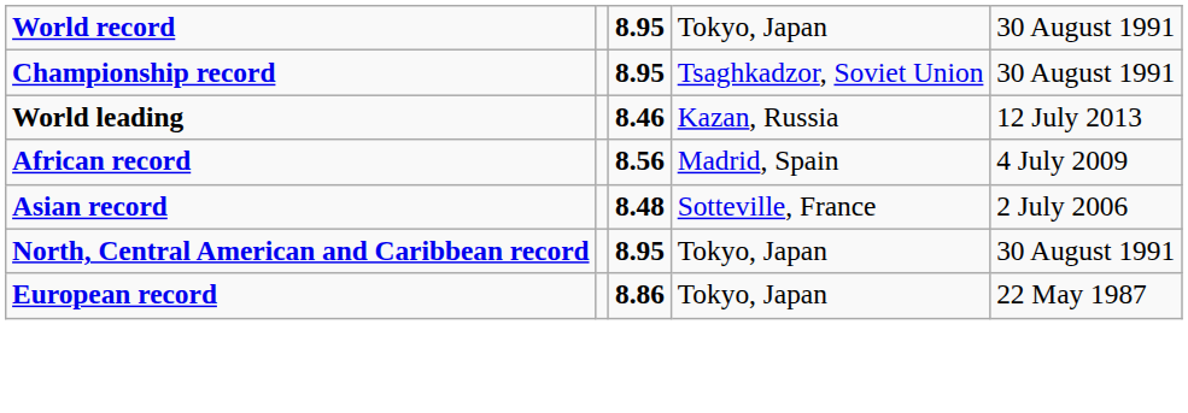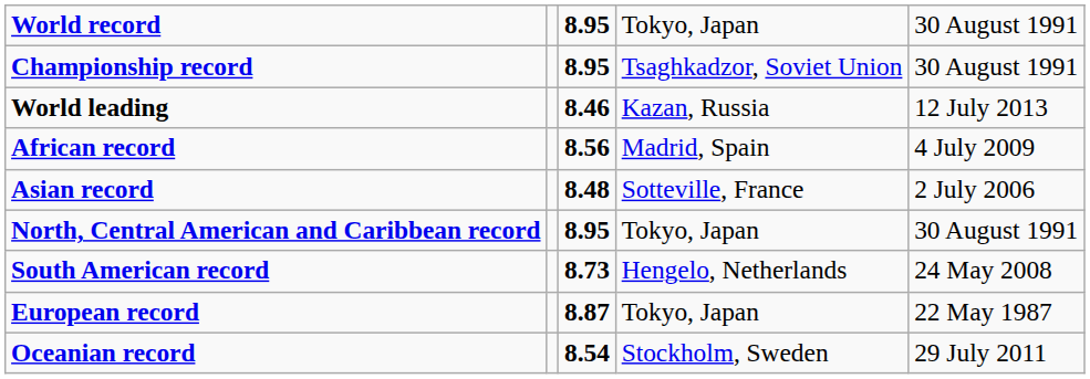 <table class="wikitable">
 <tr>
 <td><strong><a href='#'>World record</a></strong></td>
 <td></td>
 <td><strong>8.95</strong></td>
 <td>Tokyo, Japan</td>
 <td>30 August 1991</td>
 </tr>
 <tr>
 <td><strong><a href='#'>Championship record</a></strong></td>
 <td></td>
 <td><strong>8.95</strong></td>
 <td><a href='#'>Tsaghkadzor</a>, <a href='#'>Soviet Union</a></td>
 <td>30 August 1991</td>
 </tr>
 <tr>
 <td><strong>World leading</strong></td>
 <td></td>
 <td><strong>8.46</strong></td>
 <td><a href='#'>Kazan</a>, Russia</td>
 <td>12 July 2013</td>
 </tr>
 <tr>
 <td><strong><a href='#'>African record</a></strong></td>
 <td></td>
 <td><strong>8.56</strong></td>
 <td><a href='#'>Madrid</a>, Spain</td>
 <td>4 July 2009</td>
 </tr>
 <tr>
 <td><strong><a href='#'>Asian record</a></strong></td>
 <td></td>
 <td><strong>8.48</strong></td>
 <td><a href='#'>Sotteville</a>, France</td>
 <td>2 July 2006</td>
 </tr>
 <tr>
 <td><strong><a href='#'>North, Central American and Caribbean record</a></strong></td>
 <td></td>
 <td><strong>8.95</strong></td>
 <td>Tokyo, Japan</td>
 <td>30 August 1991</td>
 </tr>
 <tr>
+<td><strong><a href='#'>South American record</a></strong></td>
+<td></td>
+<td><strong>8.73</strong></td>
+<td><a href='#'>Hengelo</a>, Netherlands</td>
+<td>24 May 2008</td>
+</tr>
+<tr>
 <td><strong><a href='#'>European record</a></strong></td>
 <td></td>
-<td><strong>8.86</strong></td>
+<td><strong>8.87</strong></td>
 <td>Tokyo, Japan</td>
 <td>22 May 1987</td>
 </tr>
+<tr>
+<td><strong><a href='#'>Oceanian record</a></strong></td>
+<td></td>
+<td><strong>8.54</strong></td>
+<td><a href='#'>Stockholm</a>, Sweden</td>
+<td>29 July 2011</td>
+</tr>
 </table>
